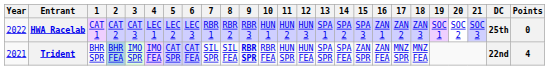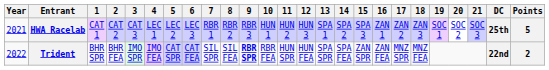 <table class="wikitable" style="text-align:center; font-size:85%">
 <tr>
 <th>Year</th>
 <th>Entrant</th>
 <th>1</th>
 <th>2</th>
 <th>3</th>
 <th>4</th>
 <th>5</th>
 <th>6</th>
 <th>7</th>
 <th>8</th>
 <th>9</th>
 <th>10</th>
 <th>11</th>
 <th>12</th>
 <th>13</th>
 <th>14</th>
 <th>15</th>
 <th>16</th>
 <th>17</th>
 <th>18</th>
 <th>19</th>
 <th>20</th>
 <th>21</th>
 <th>DC</th>
 <th>Points</th>
 </tr>
 <tr>
-<td><a href='#'>2022</a></td>
+<td><a href='#'>2021</a></td>
 <th nowrap><a href='#'>HWA Racelab</a></th>
 <td style="background:#EFCFFF;"><a href='#'>CAT<br>1</a><br></td>
 <td style="background:#CFCFFF;"><a href='#'>CAT<br>2</a><br></td>
 <td style="background:#CFCFFF;"><a href='#'>CAT<br>3</a><br></td>
 <td style="background:#CFCFFF;"><a href='#'>LEC<br>1</a><br></td>
 <td style="background:#CFCFFF;"><a href='#'>LEC<br>2</a><br></td>
 <td style="background:#CFCFFF;"><a href='#'>LEC<br>3</a><br></td>
 <td style="background:#CFCFFF;"><a href='#'>RBR<br>1</a><br></td>
 <td style="background:#CFCFFF;"><a href='#'>RBR<br>2</a><br></td>
 <td style="background:#CFCFFF;"><a href='#'>RBR<br>3</a><br></td>
 <td style="background:#CFCFFF;"><a href='#'>HUN<br>1</a><br></td>
 <td style="background:#CFCFFF;"><a href='#'>HUN<br>2</a><br></td>
 <td style="background:#CFCFFF;"><a href='#'>HUN<br>3</a><br></td>
 <td style="background:#CFCFFF;"><a href='#'>SPA<br>1</a><br></td>
 <td style="background:#CFCFFF;"><a href='#'>SPA<br>2</a><br></td>
 <td style="background:#CFCFFF;"><a href='#'>SPA<br>3</a><br></td>
 <td style="background:#CFCFFF;"><a href='#'>ZAN<br>1</a><br></td>
 <td style="background:#CFCFFF;"><a href='#'>ZAN<br>2</a><br></td>
 <td style="background:#CFCFFF;"><a href='#'>ZAN<br>3</a><br></td>
 <td style="background:#EFCFFF;"><a href='#'>SOC<br>1</a><br></td>
 <td style="background:#FFFFFF;"><a href='#'>SOC<br>2</a><br></td>
 <td style="background:#CFCFFF;"><a href='#'>SOC<br>3</a><br></td>
 <th>25th</th>
-<th>0</th>
+<th>5</th>
 </tr>
 <tr>
-<td><a href='#'>2021</a></td>
+<td><a href='#'>2022</a></td>
 <th><a href='#'>Trident</a></th>
 <td><a href='#'>BHR<br>SPR</a></td>
-<td style="background: lightblue;"><a href='#'>BHR<br>FEA</a></td>
+<td><a href='#'>BHR<br>FEA</a></td>
 <td style="background:#DFFFDF;"><a href='#'>IMO<br>SPR</a><br></td>
 <td style="background:#EFCFFF;"><a href='#'>IMO<br>FEA</a><br></td>
 <td style="background:#CFCFFF;"><a href='#'>CAT<br>SPR</a><br></td>
 <td style="background:#CFCFFF;"><a href='#'>CAT<br>FEA</a><br></td>
 <td><a href='#'>SIL<br>SPR</a></td>
 <td><a href='#'>SIL<br>FEA</a></td>
 <td><strong><a href='#'>RBR<br>SPR</a></strong></td>
 <td><a href='#'>RBR<br>FEA</a></td>
 <td><a href='#'>HUN<br>SPR</a></td>
 <td><a href='#'>HUN<br>FEA</a></td>
 <td><a href='#'>SPA<br>SPR</a></td>
 <td><a href='#'>SPA<br>FEA</a></td>
 <td><a href='#'>ZAN<br>SPR</a></td>
 <td><a href='#'>ZAN<br>FEA</a></td>
 <td><a href='#'>MNZ<br>SPR</a></td>
 <td><a href='#'>MNZ<br>FEA</a></td>
 <td colspan=3></td>
 <th>22nd</th>
-<th>4</th>
+<th>2</th>
 </tr>
 </table>
